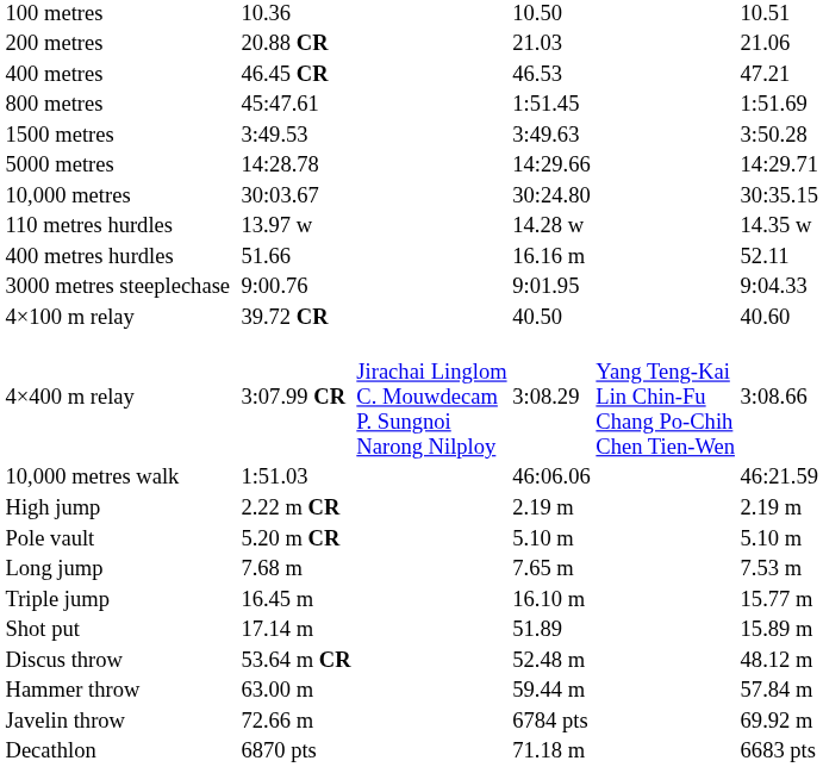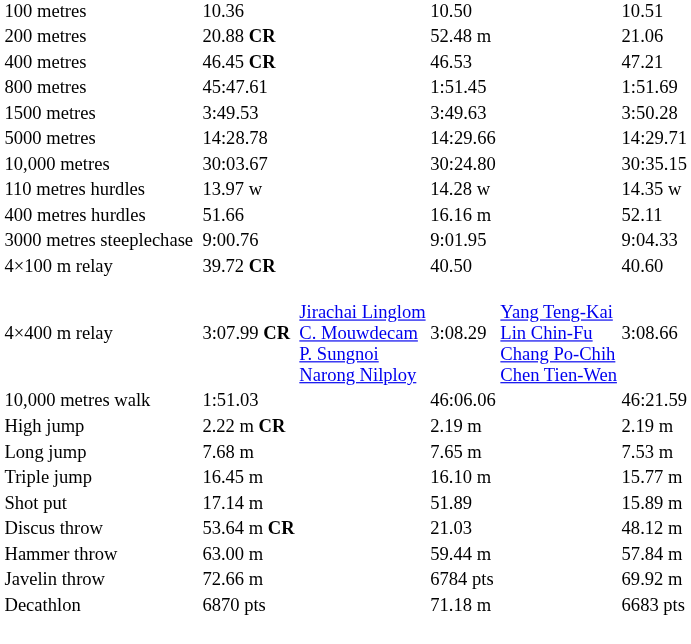 <table>
 <tr>
 <td>100 metres</td>
 <td></td>
 <td>10.36</td>
 <td></td>
 <td>10.50</td>
 <td></td>
 <td>10.51</td>
 </tr>
 <tr>
 <td>200 metres</td>
 <td></td>
 <td>20.88 <strong>CR</strong></td>
 <td></td>
-<td>21.03</td>
+<td>52.48 m</td>
 <td></td>
 <td>21.06</td>
 </tr>
 <tr>
 <td>400 metres</td>
 <td></td>
 <td>46.45 <strong>CR</strong></td>
 <td></td>
 <td>46.53</td>
 <td></td>
 <td>47.21</td>
 </tr>
 <tr>
 <td>800 metres</td>
 <td></td>
 <td>45:47.61</td>
 <td></td>
 <td>1:51.45</td>
 <td></td>
 <td>1:51.69</td>
 </tr>
 <tr>
 <td>1500 metres</td>
 <td></td>
 <td>3:49.53</td>
 <td></td>
 <td>3:49.63</td>
 <td></td>
 <td>3:50.28</td>
 </tr>
 <tr>
 <td>5000 metres</td>
 <td></td>
 <td>14:28.78</td>
 <td></td>
 <td>14:29.66</td>
 <td></td>
 <td>14:29.71</td>
 </tr>
 <tr>
 <td>10,000 metres</td>
 <td></td>
 <td>30:03.67</td>
 <td></td>
 <td>30:24.80</td>
 <td></td>
 <td>30:35.15</td>
 </tr>
 <tr>
 <td>110 metres hurdles</td>
 <td></td>
 <td>13.97 w</td>
 <td></td>
 <td>14.28 w</td>
 <td></td>
 <td>14.35 w</td>
 </tr>
 <tr>
 <td>400 metres hurdles</td>
 <td></td>
 <td>51.66</td>
 <td></td>
 <td>16.16 m</td>
 <td></td>
 <td>52.11</td>
 </tr>
 <tr>
 <td>3000 metres steeplechase</td>
 <td></td>
 <td>9:00.76</td>
 <td></td>
 <td>9:01.95</td>
 <td></td>
 <td>9:04.33</td>
 </tr>
 <tr>
 <td>4×100 m relay</td>
 <td></td>
 <td>39.72 <strong>CR</strong></td>
 <td></td>
 <td>40.50</td>
 <td></td>
 <td>40.60</td>
 </tr>
 <tr>
 <td>4×400 m relay</td>
 <td></td>
 <td>3:07.99 <strong>CR</strong></td>
 <td><br><a href='#'>Jirachai Linglom</a><br><a href='#'>C. Mouwdecam</a><br><a href='#'>P. Sungnoi</a><br><a href='#'>Narong Nilploy</a></td>
 <td>3:08.29</td>
 <td><br><a href='#'>Yang Teng-Kai</a><br><a href='#'>Lin Chin-Fu</a><br><a href='#'>Chang Po-Chih</a><br><a href='#'>Chen Tien-Wen</a></td>
 <td>3:08.66</td>
 </tr>
 <tr>
 <td>10,000 metres walk</td>
 <td></td>
 <td>1:51.03</td>
 <td></td>
 <td>46:06.06</td>
 <td></td>
 <td>46:21.59</td>
 </tr>
 <tr>
 <td>High jump</td>
 <td></td>
 <td>2.22 m <strong>CR</strong></td>
 <td></td>
 <td>2.19 m</td>
 <td></td>
 <td>2.19 m</td>
 </tr>
 <tr>
-<td>Pole vault</td>
-<td></td>
-<td>5.20 m <strong>CR</strong></td>
-<td></td>
-<td>5.10 m</td>
-<td></td>
-<td>5.10 m</td>
-</tr>
-<tr>
 <td>Long jump</td>
 <td></td>
 <td>7.68 m</td>
 <td></td>
 <td>7.65 m</td>
 <td></td>
 <td>7.53 m</td>
 </tr>
 <tr>
 <td>Triple jump</td>
 <td></td>
 <td>16.45 m</td>
 <td></td>
 <td>16.10 m</td>
 <td></td>
 <td>15.77 m</td>
 </tr>
 <tr>
 <td>Shot put</td>
 <td></td>
 <td>17.14 m</td>
 <td></td>
 <td>51.89</td>
 <td></td>
 <td>15.89 m</td>
 </tr>
 <tr>
 <td>Discus throw</td>
 <td></td>
 <td>53.64 m <strong>CR</strong></td>
 <td></td>
-<td>52.48 m</td>
+<td>21.03</td>
 <td></td>
 <td>48.12 m</td>
 </tr>
 <tr>
 <td>Hammer throw</td>
 <td></td>
 <td>63.00 m</td>
 <td></td>
 <td>59.44 m</td>
 <td></td>
 <td>57.84 m</td>
 </tr>
 <tr>
 <td>Javelin throw</td>
 <td></td>
 <td>72.66 m</td>
 <td></td>
 <td>6784 pts</td>
 <td></td>
 <td>69.92 m</td>
 </tr>
 <tr>
 <td>Decathlon</td>
 <td></td>
 <td>6870 pts</td>
 <td></td>
 <td>71.18 m</td>
 <td></td>
 <td>6683 pts</td>
 </tr>
 </table>
